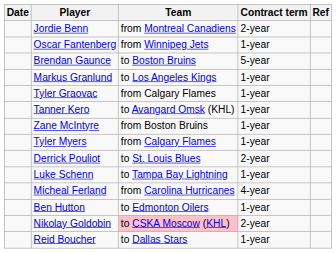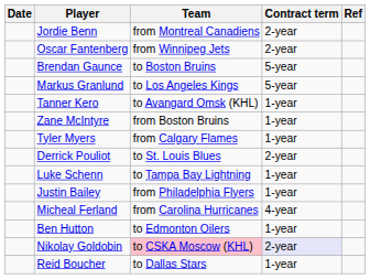 <table class="wikitable">
 <tr>
 <th>Date</th>
 <th>Player</th>
 <th>Team</th>
 <th>Contract term</th>
 <th>Ref</th>
 </tr>
 <tr>
 <td></td>
 <td><a href='#'>Jordie Benn</a></td>
 <td>from <a href='#'>Montreal Canadiens</a></td>
 <td>2-year</td>
 <td></td>
 </tr>
 <tr>
 <td></td>
 <td><a href='#'>Oscar Fantenberg</a></td>
 <td>from <a href='#'>Winnipeg Jets</a></td>
-<td>1-year</td>
+<td>2-year</td>
 <td></td>
 </tr>
 <tr>
 <td></td>
 <td><a href='#'>Brendan Gaunce</a></td>
 <td>to <a href='#'>Boston Bruins</a></td>
 <td>5-year</td>
 <td></td>
 </tr>
 <tr>
 <td></td>
 <td><a href='#'>Markus Granlund</a></td>
 <td>to <a href='#'>Los Angeles Kings</a></td>
-<td>1-year</td>
-<td></td>
-</tr>
-<tr>
-<td></td>
-<td><a href='#'>Tyler Graovac</a></td>
-<td>from Calgary Flames</td>
-<td>1-year</td>
+<td>5-year</td>
 <td></td>
 </tr>
 <tr>
 <td></td>
 <td><a href='#'>Tanner Kero</a></td>
 <td>to <a href='#'>Avangard Omsk</a> (KHL)</td>
 <td>1-year</td>
 <td></td>
 </tr>
 <tr>
 <td></td>
 <td><a href='#'>Zane McIntyre</a></td>
 <td>from Boston Bruins</td>
 <td>1-year</td>
 <td></td>
 </tr>
 <tr>
 <td></td>
 <td><a href='#'>Tyler Myers</a></td>
 <td>from <a href='#'>Calgary Flames</a></td>
 <td>1-year</td>
 <td></td>
 </tr>
 <tr>
 <td></td>
 <td><a href='#'>Derrick Pouliot</a></td>
 <td>to <a href='#'>St. Louis Blues</a></td>
 <td>2-year</td>
 <td></td>
 </tr>
 <tr>
 <td></td>
 <td><a href='#'>Luke Schenn</a></td>
 <td>to <a href='#'>Tampa Bay Lightning</a></td>
 <td>1-year</td>
 <td></td>
 </tr>
 <tr>
 <td></td>
+<td><a href='#'>Justin Bailey</a></td>
+<td>from <a href='#'>Philadelphia Flyers</a></td>
+<td>1-year</td>
+<td></td>
+</tr>
+<tr>
+<td></td>
 <td><a href='#'>Micheal Ferland</a></td>
 <td>from <a href='#'>Carolina Hurricanes</a></td>
 <td>4-year</td>
 <td></td>
 </tr>
 <tr>
 <td></td>
 <td><a href='#'>Ben Hutton</a></td>
 <td>to <a href='#'>Edmonton Oilers</a></td>
 <td>1-year</td>
 <td></td>
 </tr>
 <tr>
 <td></td>
 <td><a href='#'>Nikolay Goldobin</a></td>
 <td style="background: pink;">to <a href='#'>CSKA Moscow</a> (<a href='#'>KHL</a>)</td>
-<td>2-year</td>
+<td style="background: lavender;">2-year</td>
 <td></td>
 </tr>
 <tr>
 <td></td>
 <td><a href='#'>Reid Boucher</a></td>
 <td>to <a href='#'>Dallas Stars</a></td>
 <td>1-year</td>
 <td></td>
 </tr>
 </table>
